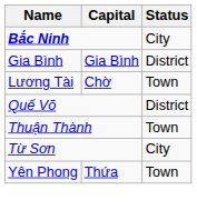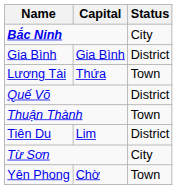 <table class="wikitable sortable">
 <tr>
 <th>Name</th>
 <th>Capital</th>
 <th>Status</th>
 </tr>
 <tr>
 <td colspan="2"><strong><em><a href='#'>Bắc Ninh</a></em></strong></td>
 <td>City</td>
 </tr>
 <tr>
 <td><a href='#'>Gia Bình</a></td>
 <td><a href='#'>Gia Bình</a></td>
 <td>District</td>
 </tr>
 <tr>
 <td><a href='#'>Lương Tài</a></td>
-<td><a href='#'>Chờ</a></td>
+<td><a href='#'>Thứa</a></td>
 <td>Town</td>
 </tr>
 <tr>
 <td colspan= "2"><em><a href='#'>Quế Võ</a></em></td>
 <td>District</td>
 </tr>
 <tr>
 <td colspan= "2"><em><a href='#'>Thuận Thành</a></em></td>
 <td>Town</td>
 </tr>
 <tr>
+<td><a href='#'>Tiên Du</a></td>
+<td><a href='#'>Lim</a></td>
+<td>District</td>
+</tr>
+<tr>
 <td colspan="2"><em><a href='#'>Từ Sơn</a></em></td>
 <td>City</td>
 </tr>
 <tr>
 <td><a href='#'>Yên Phong</a></td>
-<td><a href='#'>Thứa</a></td>
+<td><a href='#'>Chờ</a></td>
 <td>Town</td>
 </tr>
 </table>
